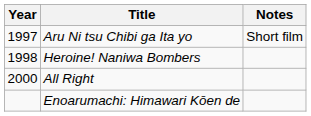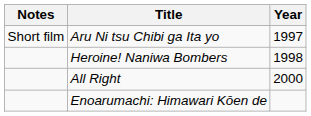 <table class="wikitable">
 <tr>
+<th>Notes</th>
+<th>Title</th>
 <th>Year</th>
-<th>Title</th>
-<th>Notes</th>
 </tr>
 <tr>
+<td>Short film</td>
+<td><em>Aru Ni tsu Chibi ga Ita yo</em></td>
 <td>1997</td>
-<td><em>Aru Ni tsu Chibi ga Ita yo</em></td>
-<td>Short film</td>
 </tr>
 <tr>
+<td></td>
+<td><em>Heroine! Naniwa Bombers</em></td>
 <td>1998</td>
-<td><em>Heroine! Naniwa Bombers</em></td>
-<td></td>
 </tr>
 <tr>
+<td></td>
+<td><em>All Right</em></td>
 <td>2000</td>
-<td><em>All Right</em></td>
-<td></td>
 </tr>
 <tr>
 <td></td>
 <td><em>Enoarumachi: Himawari Kōen de</em></td>
 <td></td>
 </tr>
 </table>
